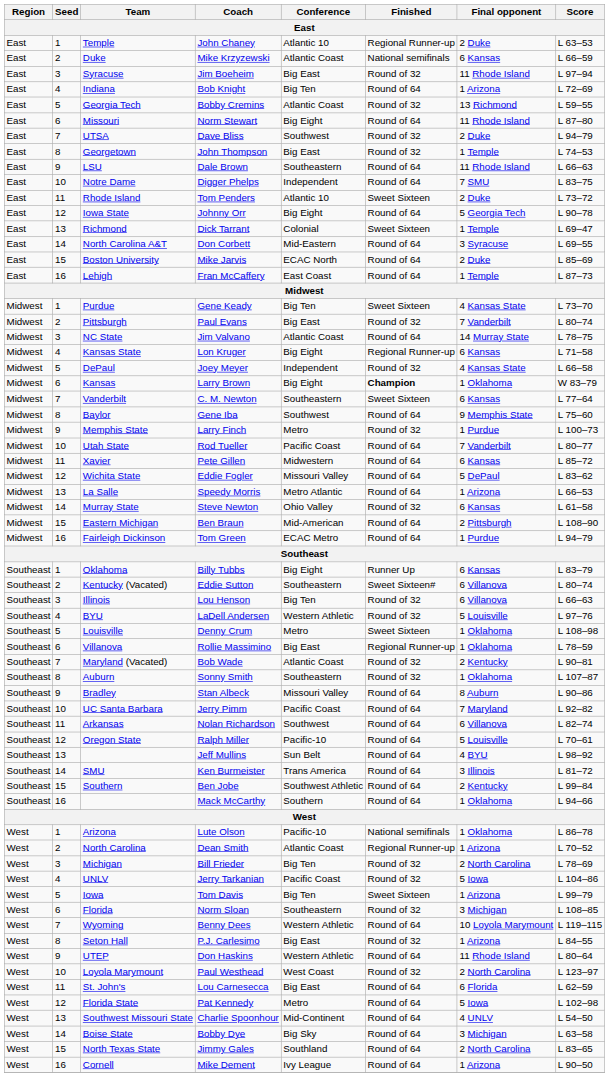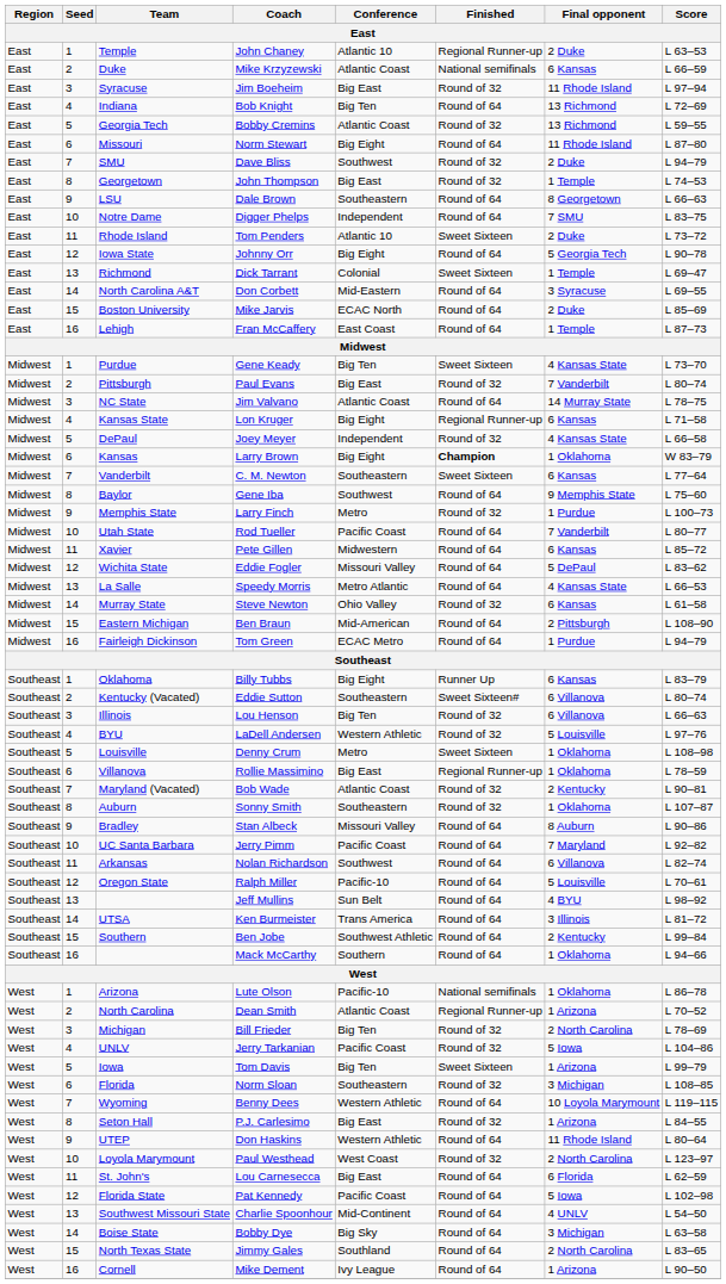 <table class="wikitable">
 <tr>
 <th>Region</th>
 <th>Seed</th>
 <th>Team</th>
 <th>Coach</th>
 <th>Conference</th>
 <th>Finished</th>
 <th>Final opponent</th>
 <th>Score</th>
 </tr>
 <tr>
 <th colspan="8">East</th>
 </tr>
 <tr>
 <td>East</td>
 <td>1</td>
 <td><a href='#'>Temple</a></td>
 <td><a href='#'>John Chaney</a></td>
 <td>Atlantic 10</td>
 <td>Regional Runner-up</td>
 <td>2 <a href='#'>Duke</a></td>
 <td>L 63–53</td>
 </tr>
 <tr>
 <td>East</td>
 <td>2</td>
 <td><a href='#'>Duke</a></td>
 <td><a href='#'>Mike Krzyzewski</a></td>
 <td>Atlantic Coast</td>
 <td>National semifinals</td>
 <td>6 <a href='#'>Kansas</a></td>
 <td>L 66–59</td>
 </tr>
 <tr>
 <td>East</td>
 <td>3</td>
 <td><a href='#'>Syracuse</a></td>
 <td><a href='#'>Jim Boeheim</a></td>
 <td>Big East</td>
 <td>Round of 32</td>
 <td>11 <a href='#'>Rhode Island</a></td>
 <td>L 97–94</td>
 </tr>
 <tr>
 <td>East</td>
 <td>4</td>
 <td><a href='#'>Indiana</a></td>
 <td><a href='#'>Bob Knight</a></td>
 <td>Big Ten</td>
 <td>Round of 64</td>
-<td>1 <a href='#'>Arizona</a></td>
+<td>13 <a href='#'>Richmond</a></td>
 <td>L 72–69</td>
 </tr>
 <tr>
 <td>East</td>
 <td>5</td>
 <td><a href='#'>Georgia Tech</a></td>
 <td><a href='#'>Bobby Cremins</a></td>
 <td>Atlantic Coast</td>
 <td>Round of 32</td>
 <td>13 <a href='#'>Richmond</a></td>
 <td>L 59–55</td>
 </tr>
 <tr>
 <td>East</td>
 <td>6</td>
 <td><a href='#'>Missouri</a></td>
 <td><a href='#'>Norm Stewart</a></td>
 <td>Big Eight</td>
 <td>Round of 64</td>
 <td>11 <a href='#'>Rhode Island</a></td>
 <td>L 87–80</td>
 </tr>
 <tr>
 <td>East</td>
 <td>7</td>
-<td><a href='#'>UTSA</a></td>
+<td><a href='#'>SMU</a></td>
 <td><a href='#'>Dave Bliss</a></td>
 <td>Southwest</td>
 <td>Round of 32</td>
 <td>2 <a href='#'>Duke</a></td>
 <td>L 94–79</td>
 </tr>
 <tr>
 <td>East</td>
 <td>8</td>
 <td><a href='#'>Georgetown</a></td>
 <td><a href='#'>John Thompson</a></td>
 <td>Big East</td>
 <td>Round of 32</td>
 <td>1 <a href='#'>Temple</a></td>
 <td>L 74–53</td>
 </tr>
 <tr>
 <td>East</td>
 <td>9</td>
 <td><a href='#'>LSU</a></td>
 <td><a href='#'>Dale Brown</a></td>
 <td>Southeastern</td>
 <td>Round of 64</td>
-<td>11 <a href='#'>Rhode Island</a></td>
+<td>8 <a href='#'>Georgetown</a></td>
 <td>L 66–63</td>
 </tr>
 <tr>
 <td>East</td>
 <td>10</td>
 <td><a href='#'>Notre Dame</a></td>
 <td><a href='#'>Digger Phelps</a></td>
 <td>Independent</td>
 <td>Round of 64</td>
 <td>7 <a href='#'>SMU</a></td>
 <td>L 83–75</td>
 </tr>
 <tr>
 <td>East</td>
 <td>11</td>
 <td><a href='#'>Rhode Island</a></td>
 <td><a href='#'>Tom Penders</a></td>
 <td>Atlantic 10</td>
 <td>Sweet Sixteen</td>
 <td>2 <a href='#'>Duke</a></td>
 <td>L 73–72</td>
 </tr>
 <tr>
 <td>East</td>
 <td>12</td>
 <td><a href='#'>Iowa State</a></td>
 <td><a href='#'>Johnny Orr</a></td>
 <td>Big Eight</td>
 <td>Round of 64</td>
 <td>5 <a href='#'>Georgia Tech</a></td>
 <td>L 90–78</td>
 </tr>
 <tr>
 <td>East</td>
 <td>13</td>
 <td><a href='#'>Richmond</a></td>
 <td><a href='#'>Dick Tarrant</a></td>
 <td>Colonial</td>
 <td>Sweet Sixteen</td>
 <td>1 <a href='#'>Temple</a></td>
 <td>L 69–47</td>
 </tr>
 <tr>
 <td>East</td>
 <td>14</td>
 <td><a href='#'>North Carolina A&T</a></td>
 <td><a href='#'>Don Corbett</a></td>
 <td>Mid-Eastern</td>
 <td>Round of 64</td>
 <td>3 <a href='#'>Syracuse</a></td>
 <td>L 69–55</td>
 </tr>
 <tr>
 <td>East</td>
 <td>15</td>
 <td><a href='#'>Boston University</a></td>
 <td><a href='#'>Mike Jarvis</a></td>
 <td>ECAC North</td>
 <td>Round of 64</td>
 <td>2 <a href='#'>Duke</a></td>
 <td>L 85–69</td>
 </tr>
 <tr>
 <td>East</td>
 <td>16</td>
 <td><a href='#'>Lehigh</a></td>
 <td><a href='#'>Fran McCaffery</a></td>
 <td>East Coast</td>
 <td>Round of 64</td>
 <td>1 <a href='#'>Temple</a></td>
 <td>L 87–73</td>
 </tr>
 <tr>
 <th colspan="8">Midwest</th>
 </tr>
 <tr>
 <td>Midwest</td>
 <td>1</td>
 <td><a href='#'>Purdue</a></td>
 <td><a href='#'>Gene Keady</a></td>
 <td>Big Ten</td>
 <td>Sweet Sixteen</td>
 <td>4 <a href='#'>Kansas State</a></td>
 <td>L 73–70</td>
 </tr>
 <tr>
 <td>Midwest</td>
 <td>2</td>
 <td><a href='#'>Pittsburgh</a></td>
 <td><a href='#'>Paul Evans</a></td>
 <td>Big East</td>
 <td>Round of 32</td>
 <td>7 <a href='#'>Vanderbilt</a></td>
 <td>L 80–74</td>
 </tr>
 <tr>
 <td>Midwest</td>
 <td>3</td>
 <td><a href='#'>NC State</a></td>
 <td><a href='#'>Jim Valvano</a></td>
 <td>Atlantic Coast</td>
 <td>Round of 64</td>
 <td>14 <a href='#'>Murray State</a></td>
 <td>L 78–75</td>
 </tr>
 <tr>
 <td>Midwest</td>
 <td>4</td>
 <td><a href='#'>Kansas State</a></td>
 <td><a href='#'>Lon Kruger</a></td>
 <td>Big Eight</td>
 <td>Regional Runner-up</td>
 <td>6 <a href='#'>Kansas</a></td>
 <td>L 71–58</td>
 </tr>
 <tr>
 <td>Midwest</td>
 <td>5</td>
 <td><a href='#'>DePaul</a></td>
 <td><a href='#'>Joey Meyer</a></td>
 <td>Independent</td>
 <td>Round of 32</td>
 <td>4 <a href='#'>Kansas State</a></td>
 <td>L 66–58</td>
 </tr>
 <tr>
 <td>Midwest</td>
 <td>6</td>
 <td><a href='#'>Kansas</a></td>
 <td><a href='#'>Larry Brown</a></td>
 <td>Big Eight</td>
 <td><strong>Champion</strong></td>
 <td>1 <a href='#'>Oklahoma</a></td>
 <td>W 83–79</td>
 </tr>
 <tr>
 <td>Midwest</td>
 <td>7</td>
 <td><a href='#'>Vanderbilt</a></td>
 <td><a href='#'>C. M. Newton</a></td>
 <td>Southeastern</td>
 <td>Sweet Sixteen</td>
 <td>6 <a href='#'>Kansas</a></td>
 <td>L 77–64</td>
 </tr>
 <tr>
 <td>Midwest</td>
 <td>8</td>
 <td><a href='#'>Baylor</a></td>
 <td><a href='#'>Gene Iba</a></td>
 <td>Southwest</td>
 <td>Round of 64</td>
 <td>9 <a href='#'>Memphis State</a></td>
 <td>L 75–60</td>
 </tr>
 <tr>
 <td>Midwest</td>
 <td>9</td>
 <td><a href='#'>Memphis State</a></td>
 <td><a href='#'>Larry Finch</a></td>
 <td>Metro</td>
 <td>Round of 32</td>
 <td>1 <a href='#'>Purdue</a></td>
 <td>L 100–73</td>
 </tr>
 <tr>
 <td>Midwest</td>
 <td>10</td>
 <td><a href='#'>Utah State</a></td>
 <td><a href='#'>Rod Tueller</a></td>
 <td>Pacific Coast</td>
 <td>Round of 64</td>
 <td>7 <a href='#'>Vanderbilt</a></td>
 <td>L 80–77</td>
 </tr>
 <tr>
 <td>Midwest</td>
 <td>11</td>
 <td><a href='#'>Xavier</a></td>
 <td><a href='#'>Pete Gillen</a></td>
 <td>Midwestern</td>
 <td>Round of 64</td>
 <td>6 <a href='#'>Kansas</a></td>
 <td>L 85–72</td>
 </tr>
 <tr>
 <td>Midwest</td>
 <td>12</td>
 <td><a href='#'>Wichita State</a></td>
 <td><a href='#'>Eddie Fogler</a></td>
 <td>Missouri Valley</td>
 <td>Round of 64</td>
 <td>5 <a href='#'>DePaul</a></td>
 <td>L 83–62</td>
 </tr>
 <tr>
 <td>Midwest</td>
 <td>13</td>
 <td><a href='#'>La Salle</a></td>
 <td><a href='#'>Speedy Morris</a></td>
 <td>Metro Atlantic</td>
 <td>Round of 64</td>
-<td>1 <a href='#'>Arizona</a></td>
+<td>4 <a href='#'>Kansas State</a></td>
 <td>L 66–53</td>
 </tr>
 <tr>
 <td>Midwest</td>
 <td>14</td>
 <td><a href='#'>Murray State</a></td>
 <td><a href='#'>Steve Newton</a></td>
 <td>Ohio Valley</td>
 <td>Round of 32</td>
 <td>6 <a href='#'>Kansas</a></td>
 <td>L 61–58</td>
 </tr>
 <tr>
 <td>Midwest</td>
 <td>15</td>
 <td><a href='#'>Eastern Michigan</a></td>
 <td><a href='#'>Ben Braun</a></td>
 <td>Mid-American</td>
 <td>Round of 64</td>
 <td>2 <a href='#'>Pittsburgh</a></td>
 <td>L 108–90</td>
 </tr>
 <tr>
 <td>Midwest</td>
 <td>16</td>
 <td><a href='#'>Fairleigh Dickinson</a></td>
 <td><a href='#'>Tom Green</a></td>
 <td>ECAC Metro</td>
 <td>Round of 64</td>
 <td>1 <a href='#'>Purdue</a></td>
 <td>L 94–79</td>
 </tr>
 <tr>
 <th colspan="8">Southeast</th>
 </tr>
 <tr>
 <td>Southeast</td>
 <td>1</td>
 <td><a href='#'>Oklahoma</a></td>
 <td><a href='#'>Billy Tubbs</a></td>
 <td>Big Eight</td>
 <td>Runner Up</td>
 <td>6 <a href='#'>Kansas</a></td>
 <td>L 83–79</td>
 </tr>
 <tr>
 <td>Southeast</td>
 <td>2</td>
 <td><a href='#'>Kentucky</a> (Vacated)</td>
 <td><a href='#'>Eddie Sutton</a></td>
 <td>Southeastern</td>
 <td>Sweet Sixteen#</td>
 <td>6 <a href='#'>Villanova</a></td>
 <td>L 80–74</td>
 </tr>
 <tr>
 <td>Southeast</td>
 <td>3</td>
 <td><a href='#'>Illinois</a></td>
 <td><a href='#'>Lou Henson</a></td>
 <td>Big Ten</td>
 <td>Round of 32</td>
 <td>6 <a href='#'>Villanova</a></td>
 <td>L 66–63</td>
 </tr>
 <tr>
 <td>Southeast</td>
 <td>4</td>
 <td><a href='#'>BYU</a></td>
 <td><a href='#'>LaDell Andersen</a></td>
 <td>Western Athletic</td>
 <td>Round of 32</td>
 <td>5 <a href='#'>Louisville</a></td>
 <td>L 97–76</td>
 </tr>
 <tr>
 <td>Southeast</td>
 <td>5</td>
 <td><a href='#'>Louisville</a></td>
 <td><a href='#'>Denny Crum</a></td>
 <td>Metro</td>
 <td>Sweet Sixteen</td>
 <td>1 <a href='#'>Oklahoma</a></td>
 <td>L 108–98</td>
 </tr>
 <tr>
 <td>Southeast</td>
 <td>6</td>
 <td><a href='#'>Villanova</a></td>
 <td><a href='#'>Rollie Massimino</a></td>
 <td>Big East</td>
 <td>Regional Runner-up</td>
 <td>1 <a href='#'>Oklahoma</a></td>
 <td>L 78–59</td>
 </tr>
 <tr>
 <td>Southeast</td>
 <td>7</td>
 <td><a href='#'>Maryland</a> (Vacated)</td>
 <td><a href='#'>Bob Wade</a></td>
 <td>Atlantic Coast</td>
 <td>Round of 32</td>
 <td>2 <a href='#'>Kentucky</a></td>
 <td>L 90–81</td>
 </tr>
 <tr>
 <td>Southeast</td>
 <td>8</td>
 <td><a href='#'>Auburn</a></td>
 <td><a href='#'>Sonny Smith</a></td>
 <td>Southeastern</td>
 <td>Round of 32</td>
 <td>1 <a href='#'>Oklahoma</a></td>
 <td>L 107–87</td>
 </tr>
 <tr>
 <td>Southeast</td>
 <td>9</td>
 <td><a href='#'>Bradley</a></td>
 <td><a href='#'>Stan Albeck</a></td>
 <td>Missouri Valley</td>
 <td>Round of 64</td>
 <td>8 <a href='#'>Auburn</a></td>
 <td>L 90–86</td>
 </tr>
 <tr>
 <td>Southeast</td>
 <td>10</td>
 <td><a href='#'>UC Santa Barbara</a></td>
 <td><a href='#'>Jerry Pimm</a></td>
 <td>Pacific Coast</td>
 <td>Round of 64</td>
 <td>7 <a href='#'>Maryland</a></td>
 <td>L 92–82</td>
 </tr>
 <tr>
 <td>Southeast</td>
 <td>11</td>
 <td><a href='#'>Arkansas</a></td>
 <td><a href='#'>Nolan Richardson</a></td>
 <td>Southwest</td>
 <td>Round of 64</td>
 <td>6 <a href='#'>Villanova</a></td>
 <td>L 82–74</td>
 </tr>
 <tr>
 <td>Southeast</td>
 <td>12</td>
 <td><a href='#'>Oregon State</a></td>
 <td><a href='#'>Ralph Miller</a></td>
 <td>Pacific-10</td>
 <td>Round of 64</td>
 <td>5 <a href='#'>Louisville</a></td>
 <td>L 70–61</td>
 </tr>
 <tr>
 <td>Southeast</td>
 <td>13</td>
 <td></td>
 <td><a href='#'>Jeff Mullins</a></td>
 <td>Sun Belt</td>
 <td>Round of 64</td>
 <td>4 <a href='#'>BYU</a></td>
 <td>L 98–92</td>
 </tr>
 <tr>
 <td>Southeast</td>
 <td>14</td>
-<td><a href='#'>SMU</a></td>
+<td><a href='#'>UTSA</a></td>
 <td><a href='#'>Ken Burmeister</a></td>
 <td>Trans America</td>
 <td>Round of 64</td>
 <td>3 <a href='#'>Illinois</a></td>
 <td>L 81–72</td>
 </tr>
 <tr>
 <td>Southeast</td>
 <td>15</td>
 <td><a href='#'>Southern</a></td>
 <td><a href='#'>Ben Jobe</a></td>
 <td>Southwest Athletic</td>
 <td>Round of 64</td>
 <td>2 <a href='#'>Kentucky</a></td>
 <td>L 99–84</td>
 </tr>
 <tr>
 <td>Southeast</td>
 <td>16</td>
 <td></td>
 <td><a href='#'>Mack McCarthy</a></td>
 <td>Southern</td>
 <td>Round of 64</td>
 <td>1 <a href='#'>Oklahoma</a></td>
 <td>L 94–66</td>
 </tr>
 <tr>
 <th colspan="8">West</th>
 </tr>
 <tr>
 <td>West</td>
 <td>1</td>
 <td><a href='#'>Arizona</a></td>
 <td><a href='#'>Lute Olson</a></td>
 <td>Pacific-10</td>
 <td>National semifinals</td>
 <td>1 <a href='#'>Oklahoma</a></td>
 <td>L 86–78</td>
 </tr>
 <tr>
 <td>West</td>
 <td>2</td>
 <td><a href='#'>North Carolina</a></td>
 <td><a href='#'>Dean Smith</a></td>
 <td>Atlantic Coast</td>
 <td>Regional Runner-up</td>
 <td>1 <a href='#'>Arizona</a></td>
 <td>L 70–52</td>
 </tr>
 <tr>
 <td>West</td>
 <td>3</td>
 <td><a href='#'>Michigan</a></td>
 <td><a href='#'>Bill Frieder</a></td>
 <td>Big Ten</td>
 <td>Round of 32</td>
 <td>2 <a href='#'>North Carolina</a></td>
 <td>L 78–69</td>
 </tr>
 <tr>
 <td>West</td>
 <td>4</td>
 <td><a href='#'>UNLV</a></td>
 <td><a href='#'>Jerry Tarkanian</a></td>
 <td>Pacific Coast</td>
 <td>Round of 32</td>
 <td>5 <a href='#'>Iowa</a></td>
 <td>L 104–86</td>
 </tr>
 <tr>
 <td>West</td>
 <td>5</td>
 <td><a href='#'>Iowa</a></td>
 <td><a href='#'>Tom Davis</a></td>
 <td>Big Ten</td>
 <td>Sweet Sixteen</td>
 <td>1 <a href='#'>Arizona</a></td>
 <td>L 99–79</td>
 </tr>
 <tr>
 <td>West</td>
 <td>6</td>
 <td><a href='#'>Florida</a></td>
 <td><a href='#'>Norm Sloan</a></td>
 <td>Southeastern</td>
 <td>Round of 32</td>
 <td>3 <a href='#'>Michigan</a></td>
 <td>L 108–85</td>
 </tr>
 <tr>
 <td>West</td>
 <td>7</td>
 <td><a href='#'>Wyoming</a></td>
 <td><a href='#'>Benny Dees</a></td>
 <td>Western Athletic</td>
 <td>Round of 64</td>
 <td>10 <a href='#'>Loyola Marymount</a></td>
 <td>L 119–115</td>
 </tr>
 <tr>
 <td>West</td>
 <td>8</td>
 <td><a href='#'>Seton Hall</a></td>
 <td><a href='#'>P.J. Carlesimo</a></td>
 <td>Big East</td>
 <td>Round of 32</td>
 <td>1 <a href='#'>Arizona</a></td>
 <td>L 84–55</td>
 </tr>
 <tr>
 <td>West</td>
 <td>9</td>
 <td><a href='#'>UTEP</a></td>
 <td><a href='#'>Don Haskins</a></td>
 <td>Western Athletic</td>
 <td>Round of 64</td>
 <td>11 <a href='#'>Rhode Island</a></td>
 <td>L 80–64</td>
 </tr>
 <tr>
 <td>West</td>
 <td>10</td>
 <td><a href='#'>Loyola Marymount</a></td>
 <td><a href='#'>Paul Westhead</a></td>
 <td>West Coast</td>
 <td>Round of 32</td>
 <td>2 <a href='#'>North Carolina</a></td>
 <td>L 123–97</td>
 </tr>
 <tr>
 <td>West</td>
 <td>11</td>
 <td><a href='#'>St. John's</a></td>
 <td><a href='#'>Lou Carnesecca</a></td>
 <td>Big East</td>
 <td>Round of 64</td>
 <td>6 <a href='#'>Florida</a></td>
 <td>L 62–59</td>
 </tr>
 <tr>
 <td>West</td>
 <td>12</td>
 <td><a href='#'>Florida State</a></td>
 <td><a href='#'>Pat Kennedy</a></td>
-<td>Metro</td>
+<td>Pacific Coast</td>
 <td>Round of 64</td>
 <td>5 <a href='#'>Iowa</a></td>
 <td>L 102–98</td>
 </tr>
 <tr>
 <td>West</td>
 <td>13</td>
 <td><a href='#'>Southwest Missouri State</a></td>
 <td><a href='#'>Charlie Spoonhour</a></td>
 <td>Mid-Continent</td>
 <td>Round of 64</td>
 <td>4 <a href='#'>UNLV</a></td>
 <td>L 54–50</td>
 </tr>
 <tr>
 <td>West</td>
 <td>14</td>
 <td><a href='#'>Boise State</a></td>
 <td><a href='#'>Bobby Dye</a></td>
 <td>Big Sky</td>
 <td>Round of 64</td>
 <td>3 <a href='#'>Michigan</a></td>
 <td>L 63–58</td>
 </tr>
 <tr>
 <td>West</td>
 <td>15</td>
 <td><a href='#'>North Texas State</a></td>
 <td><a href='#'>Jimmy Gales</a></td>
 <td>Southland</td>
 <td>Round of 64</td>
 <td>2 <a href='#'>North Carolina</a></td>
 <td>L 83–65</td>
 </tr>
 <tr>
 <td>West</td>
 <td>16</td>
 <td><a href='#'>Cornell</a></td>
 <td><a href='#'>Mike Dement</a></td>
 <td>Ivy League</td>
 <td>Round of 64</td>
 <td>1 <a href='#'>Arizona</a></td>
 <td>L 90–50</td>
 </tr>
 <tr>
 </tr>
 </table>
